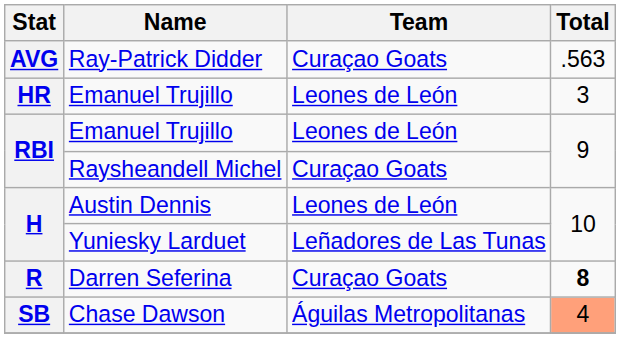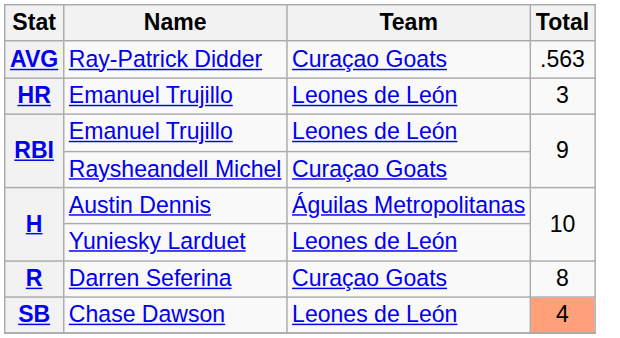 <table class=wikitable>
 <tr>
 <th scope="col">Stat</th>
 <th scope="col">Name</th>
 <th scope="col">Team</th>
 <th scope="col">Total</th>
 </tr>
 <tr>
 <th scope="row"><a href='#'>AVG</a></th>
 <td> <a href='#'>Ray-Patrick Didder</a></td>
 <td> <a href='#'>Curaçao Goats</a></td>
 <td align=center>.563</td>
 </tr>
 <tr>
 <th scope="row"><a href='#'>HR</a></th>
 <td> <a href='#'>Emanuel Trujillo</a></td>
 <td> <a href='#'>Leones de León</a></td>
 <td align=center>3</td>
 </tr>
 <tr>
 <th scope="row" rowspan=2><a href='#'>RBI</a></th>
 <td> <a href='#'>Emanuel Trujillo</a></td>
 <td> <a href='#'>Leones de León</a></td>
 <td align=center rowspan=2>9</td>
 </tr>
 <tr>
 <td> <a href='#'>Raysheandell Michel</a></td>
 <td>  <a href='#'>Curaçao Goats</a></td>
 </tr>
 <tr>
 <th scope="row" rowspan=2><a href='#'>H</a></th>
 <td> <a href='#'>Austin Dennis</a></td>
-<td> <a href='#'>Leones de León</a></td>
+<td> <a href='#'>Águilas Metropolitanas</a></td>
 <td align=center rowspan=2>10</td>
 </tr>
 <tr>
 <td> <a href='#'>Yuniesky Larduet</a></td>
-<td> <a href='#'>Leñadores de Las Tunas</a></td>
+<td> <a href='#'>Leones de León</a></td>
 </tr>
 <tr>
 <th scope="row"><a href='#'>R</a></th>
 <td> <a href='#'>Darren Seferina</a></td>
 <td> <a href='#'>Curaçao Goats</a></td>
-<td align=center><strong>8</strong></td>
+<td align=center>8</td>
 </tr>
 <tr>
 <th scope="row"><a href='#'>SB</a></th>
 <td> <a href='#'>Chase Dawson</a></td>
-<td> <a href='#'>Águilas Metropolitanas</a></td>
+<td> <a href='#'>Leones de León</a></td>
 <td align=center style="background: lightsalmon;">4</td>
 </tr>
 <tr>
 </tr>
 </table>
